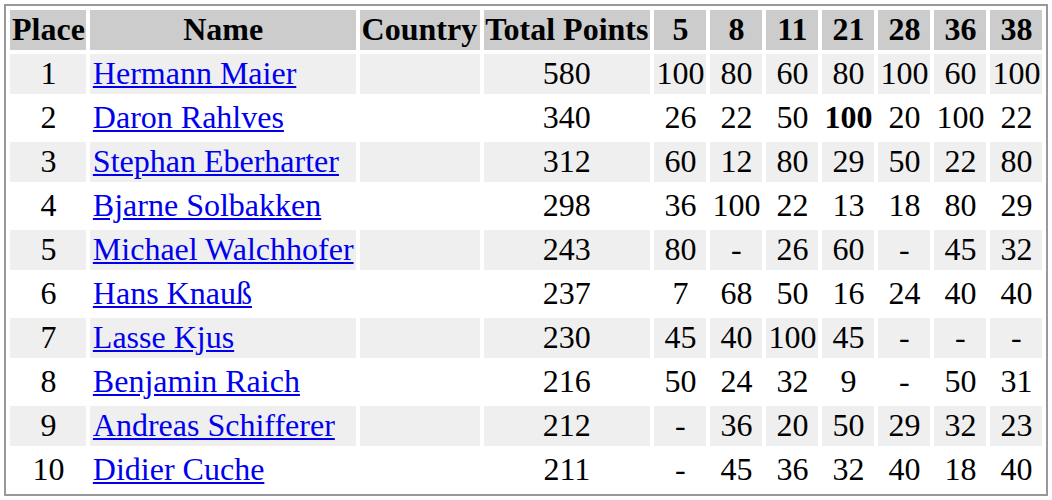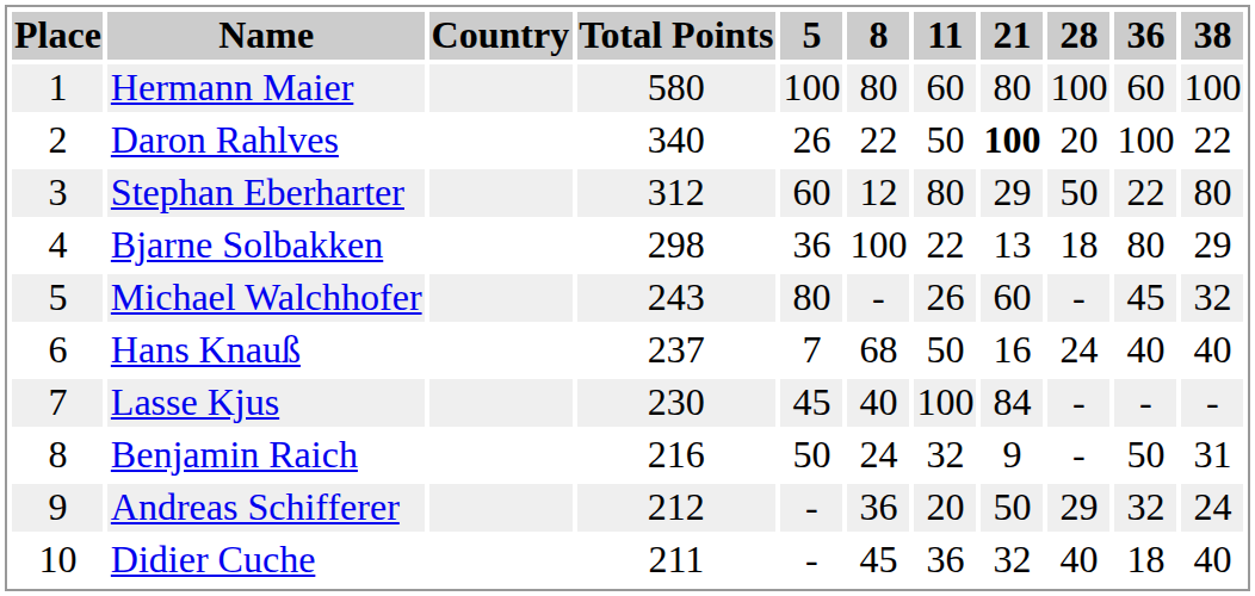 <table border="0" style="border: 1px solid #999; background-color:#FFFFFF; text-align:center">
 <tr align="center" bgcolor="#CCCCCC">
 <th>Place</th>
 <th>Name</th>
 <th>Country</th>
 <th>Total Points</th>
 <th>5</th>
 <th>8</th>
 <th>11</th>
 <th>21</th>
 <th>28</th>
 <th>36</th>
 <th>38</th>
 </tr>
 <tr bgcolor="#EFEFEF">
 <td>1</td>
 <td align="left"><a href='#'>Hermann Maier</a></td>
 <td align="left"></td>
 <td>580</td>
 <td>100</td>
 <td>80</td>
 <td>60</td>
 <td>80</td>
 <td>100</td>
 <td>60</td>
 <td>100</td>
 </tr>
 <tr>
 <td>2</td>
 <td align="left"><a href='#'>Daron Rahlves</a></td>
 <td align="left"></td>
 <td>340</td>
 <td>26</td>
 <td>22</td>
 <td>50</td>
 <td><strong>100</strong></td>
 <td>20</td>
 <td>100</td>
 <td>22</td>
 </tr>
 <tr bgcolor="#EFEFEF">
 <td>3</td>
 <td align="left"><a href='#'>Stephan Eberharter</a></td>
 <td align="left"></td>
 <td>312</td>
 <td>60</td>
 <td>12</td>
 <td>80</td>
 <td>29</td>
 <td>50</td>
 <td>22</td>
 <td>80</td>
 </tr>
 <tr>
 <td>4</td>
 <td align="left"><a href='#'>Bjarne Solbakken</a></td>
 <td align="left"></td>
 <td>298</td>
 <td>36</td>
 <td>100</td>
 <td>22</td>
 <td>13</td>
 <td>18</td>
 <td>80</td>
 <td>29</td>
 </tr>
 <tr bgcolor="#EFEFEF">
 <td>5</td>
 <td align="left"><a href='#'>Michael Walchhofer</a></td>
 <td align="left"></td>
 <td>243</td>
 <td>80</td>
 <td>-</td>
 <td>26</td>
 <td>60</td>
 <td>-</td>
 <td>45</td>
 <td>32</td>
 </tr>
 <tr>
 <td>6</td>
 <td align="left"><a href='#'>Hans Knauß</a></td>
 <td align="left"></td>
 <td>237</td>
 <td>7</td>
 <td>68</td>
 <td>50</td>
 <td>16</td>
 <td>24</td>
 <td>40</td>
 <td>40</td>
 </tr>
 <tr bgcolor="#EFEFEF">
 <td>7</td>
 <td align="left"><a href='#'>Lasse Kjus</a></td>
 <td align="left"></td>
 <td>230</td>
 <td>45</td>
 <td>40</td>
 <td>100</td>
-<td>45</td>
+<td>84</td>
 <td>-</td>
 <td>-</td>
 <td>-</td>
 </tr>
 <tr>
 <td>8</td>
 <td align="left"><a href='#'>Benjamin Raich</a></td>
 <td align="left"></td>
 <td>216</td>
 <td>50</td>
 <td>24</td>
 <td>32</td>
 <td>9</td>
 <td>-</td>
 <td>50</td>
 <td>31</td>
 </tr>
 <tr bgcolor="#EFEFEF">
 <td>9</td>
 <td align="left"><a href='#'>Andreas Schifferer</a></td>
 <td align="left"></td>
 <td>212</td>
 <td>-</td>
 <td>36</td>
 <td>20</td>
 <td>50</td>
 <td>29</td>
 <td>32</td>
-<td>23</td>
+<td>24</td>
 </tr>
 <tr>
 <td>10</td>
 <td align="left"><a href='#'>Didier Cuche</a></td>
 <td align="left"></td>
 <td>211</td>
 <td>-</td>
 <td>45</td>
 <td>36</td>
 <td>32</td>
 <td>40</td>
 <td>18</td>
 <td>40</td>
 </tr>
 </table>
